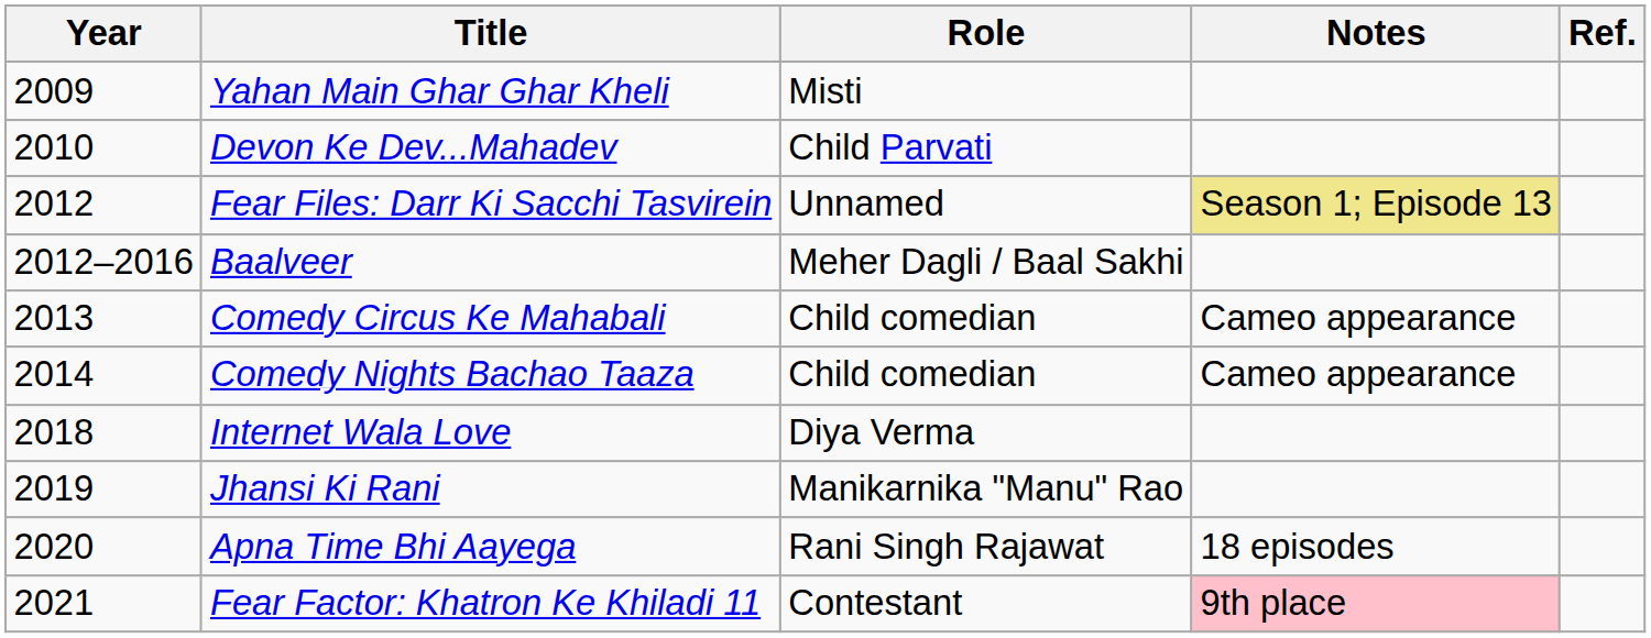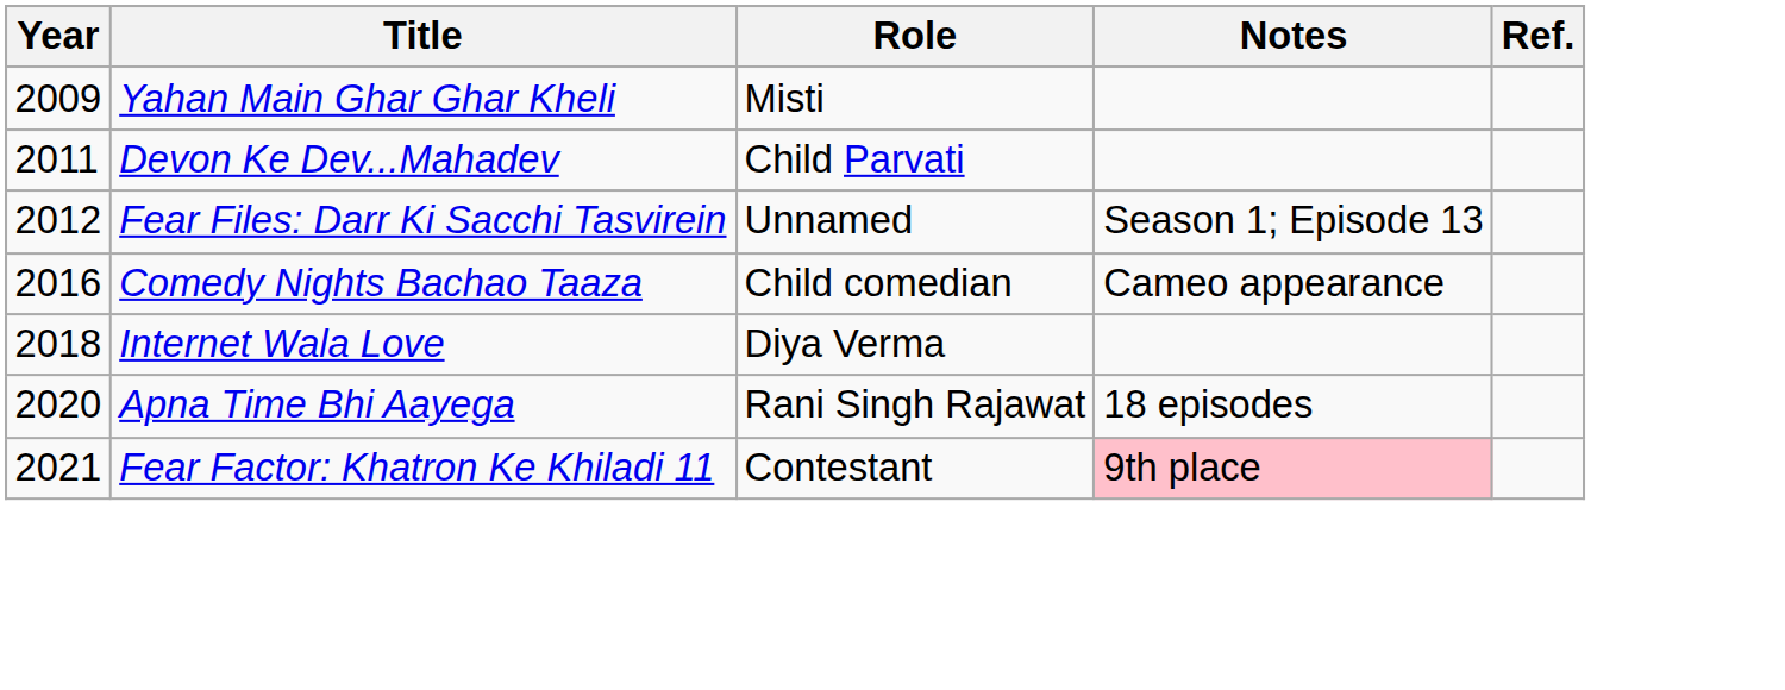 <table class="wikitable sortable plainrowheaders">
 <tr style="text-align:center;">
 <th scope="col">Year</th>
 <th scope="col">Title</th>
 <th scope="col">Role</th>
 <th>Notes</th>
 <th scope="col">Ref.</th>
 </tr>
 <tr>
 <td>2009</td>
 <td scope="row"><em><a href='#'>Yahan Main Ghar Ghar Kheli</a></em></td>
 <td>Misti</td>
 <td></td>
 <td></td>
 </tr>
 <tr>
-<td>2010</td>
+<td>2011</td>
 <td scope="row"><em><a href='#'>Devon Ke Dev...Mahadev</a></em></td>
 <td>Child <a href='#'>Parvati</a></td>
 <td></td>
 <td></td>
 </tr>
 <tr>
 <td>2012</td>
 <td><em><a href='#'>Fear Files: Darr Ki Sacchi Tasvirein</a></em></td>
 <td>Unnamed</td>
-<td style="background: khaki;">Season 1; Episode 13</td>
+<td>Season 1; Episode 13</td>
 <td></td>
 </tr>
 <tr>
-<td>2012–2016</td>
-<td scope="row"><em><a href='#'>Baalveer</a></em></td>
-<td>Meher Dagli / Baal Sakhi</td>
-<td></td>
-<td></td>
-</tr>
-<tr>
-<td>2013</td>
-<td><em><a href='#'>Comedy Circus Ke Mahabali</a></em></td>
-<td>Child comedian</td>
-<td>Cameo appearance</td>
-<td></td>
-</tr>
-<tr>
-<td>2014</td>
+<td>2016</td>
 <td><em><a href='#'>Comedy Nights Bachao Taaza</a></em></td>
 <td>Child comedian</td>
 <td>Cameo appearance</td>
 <td></td>
 </tr>
 <tr>
 <td>2018</td>
 <td scope="row"><em><a href='#'>Internet Wala Love</a></em></td>
 <td>Diya Verma</td>
-<td></td>
-<td></td>
-</tr>
-<tr>
-<td>2019</td>
-<td scope="row"><em><a href='#'>Jhansi Ki Rani</a></em></td>
-<td>Manikarnika "Manu" Rao</td>
 <td></td>
 <td></td>
 </tr>
 <tr>
 <td>2020</td>
 <td scope="row"><em><a href='#'>Apna Time Bhi Aayega</a></em></td>
 <td>Rani Singh Rajawat</td>
 <td>18 episodes</td>
 <td></td>
 </tr>
 <tr>
 <td>2021</td>
 <td scope="row"><em><a href='#'>Fear Factor: Khatron Ke Khiladi 11</a></em></td>
 <td>Contestant</td>
 <td style="background: pink;">9th place</td>
 <td></td>
 </tr>
 </table>
